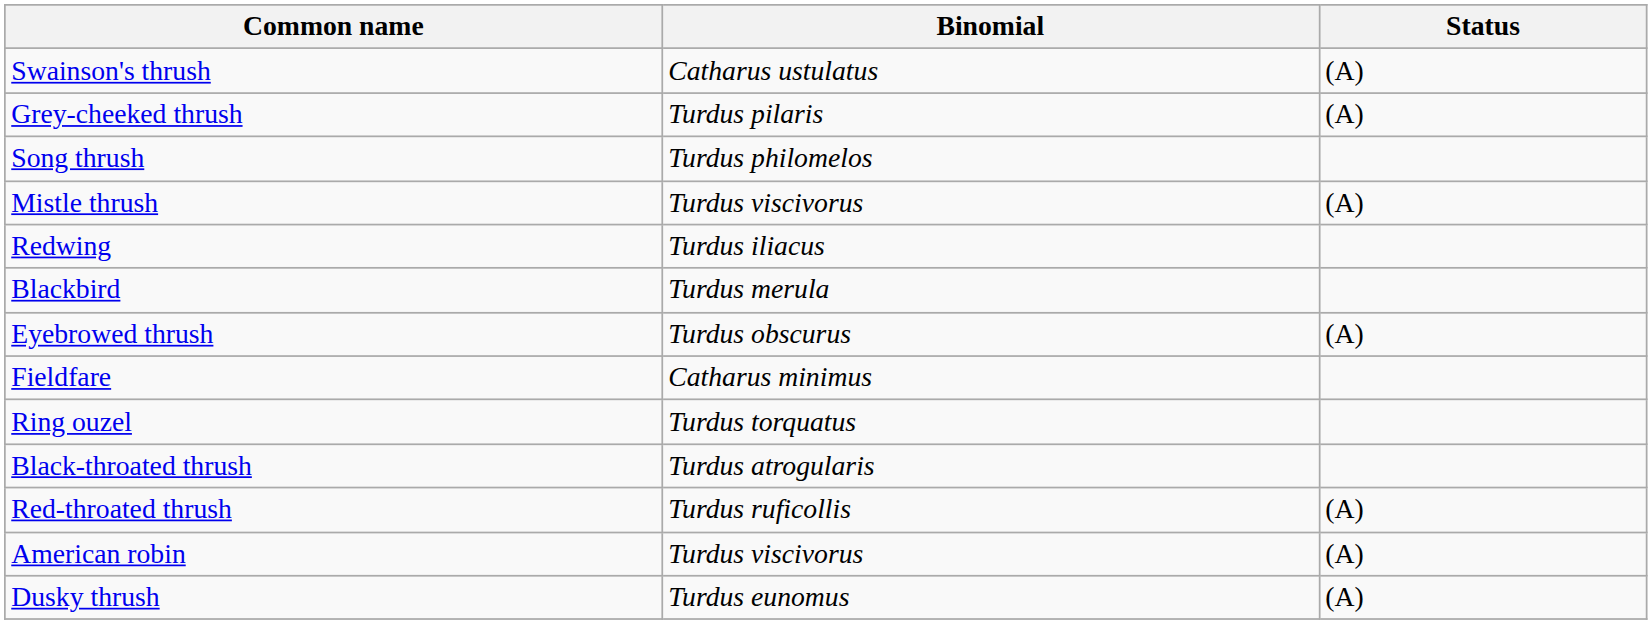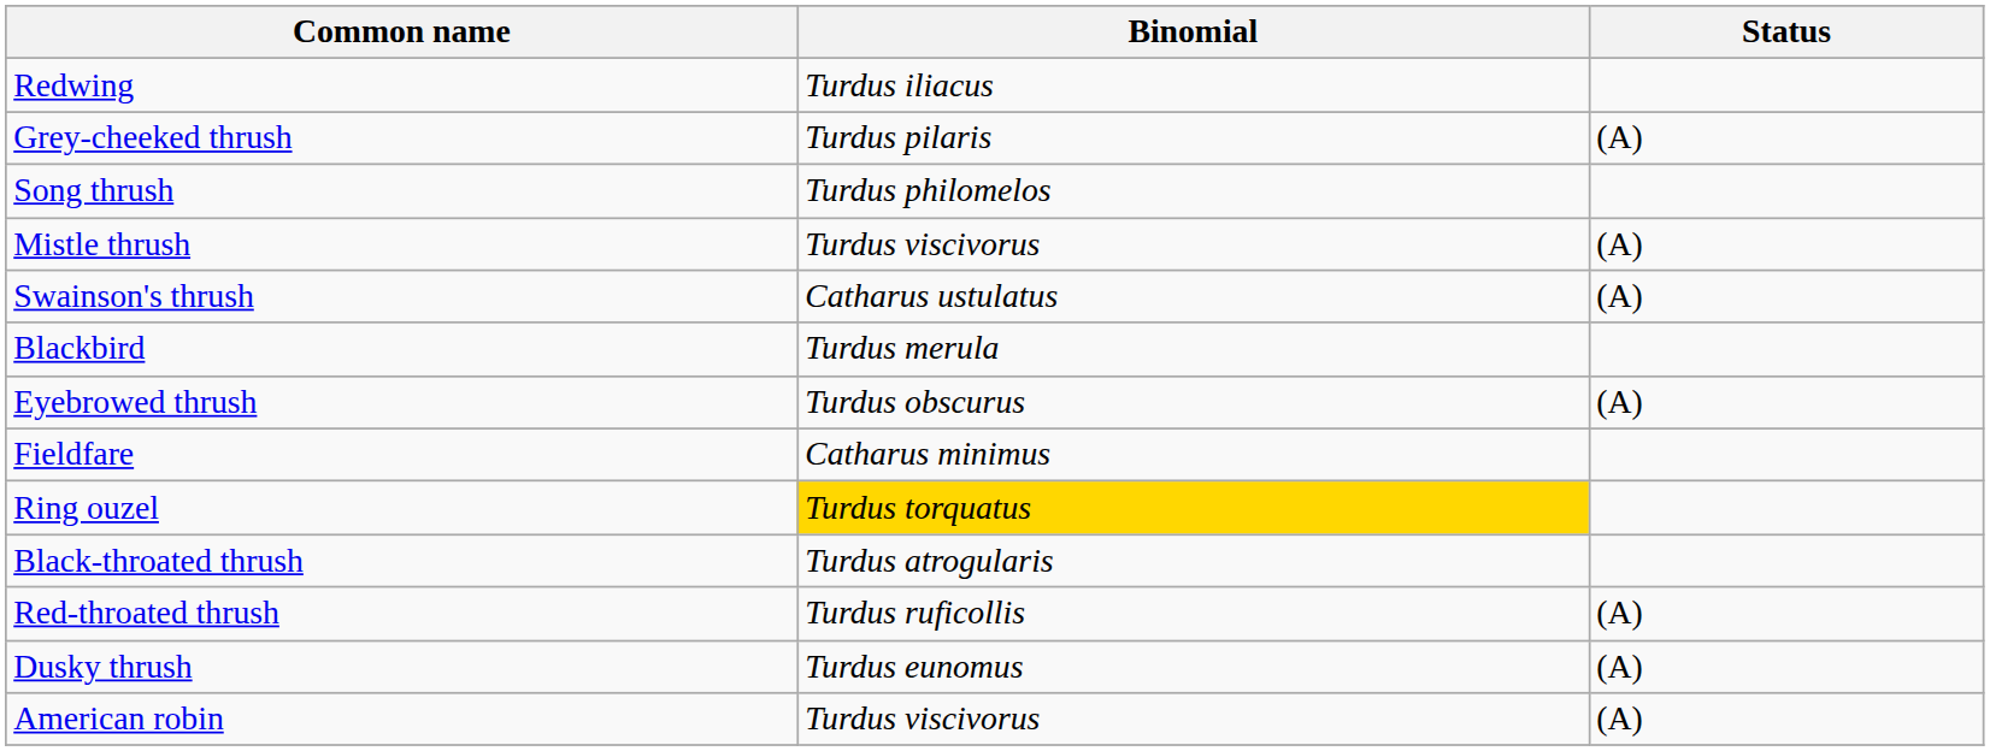 <table style="width:60%;" class="wikitable">
 <tr>
 <th width=40%>Common name</th>
 <th width=40%>Binomial</th>
 <th width=20%>Status</th>
 </tr>
 <tr>
-<td><a href='#'>Swainson's thrush</a></td>
-<td><em>Catharus ustulatus</em></td>
-<td>(A)</td>
+<td><a href='#'>Redwing</a></td>
+<td><em>Turdus iliacus</em></td>
+<td></td>
 </tr>
 <tr>
 <td><a href='#'>Grey-cheeked thrush</a></td>
 <td><em>Turdus pilaris</em></td>
 <td>(A)</td>
 </tr>
 <tr>
 <td><a href='#'>Song thrush</a></td>
 <td><em>Turdus philomelos</em></td>
 <td></td>
 </tr>
 <tr>
 <td><a href='#'>Mistle thrush</a></td>
 <td><em>Turdus viscivorus</em></td>
 <td>(A)</td>
 </tr>
 <tr>
-<td><a href='#'>Redwing</a></td>
-<td><em>Turdus iliacus</em></td>
-<td></td>
+<td><a href='#'>Swainson's thrush</a></td>
+<td><em>Catharus ustulatus</em></td>
+<td>(A)</td>
 </tr>
 <tr>
 <td><a href='#'>Blackbird</a></td>
 <td><em>Turdus merula</em></td>
 <td></td>
 </tr>
 <tr>
 <td><a href='#'>Eyebrowed thrush</a></td>
 <td><em>Turdus obscurus</em></td>
 <td>(A)</td>
 </tr>
 <tr>
 <td><a href='#'>Fieldfare</a></td>
 <td><em>Catharus minimus</em></td>
 <td></td>
 </tr>
 <tr>
 <td><a href='#'>Ring ouzel</a></td>
-<td><em>Turdus torquatus</em></td>
+<td style="background: gold;"><em>Turdus torquatus</em></td>
 <td></td>
 </tr>
 <tr>
 <td><a href='#'>Black-throated thrush</a></td>
 <td><em>Turdus atrogularis</em></td>
 <td></td>
 </tr>
 <tr>
 <td><a href='#'>Red-throated thrush</a></td>
 <td><em>Turdus ruficollis</em></td>
 <td>(A)</td>
 </tr>
 <tr>
+<td><a href='#'>Dusky thrush</a></td>
+<td><em>Turdus eunomus</em></td>
+<td>(A)</td>
+</tr>
+<tr>
 <td><a href='#'>American robin</a></td>
 <td><em>Turdus viscivorus</em></td>
 <td>(A)</td>
 </tr>
-<tr>
-<td><a href='#'>Dusky thrush</a></td>
-<td><em>Turdus eunomus</em></td>
-<td>(A)</td>
-</tr>
 </table>
